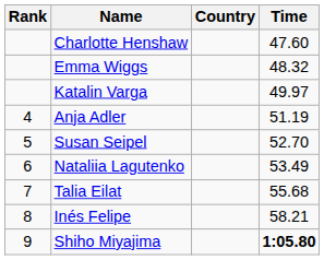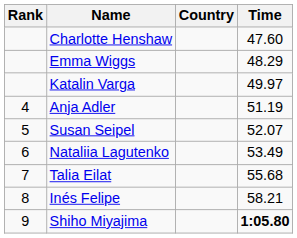 <table class="wikitable" style="text-align:center">
 <tr>
 <th>Rank</th>
 <th>Name</th>
 <th>Country</th>
 <th>Time</th>
 </tr>
 <tr>
 <td></td>
 <td align="left"><a href='#'>Charlotte Henshaw</a></td>
 <td align="left"></td>
 <td>47.60</td>
 </tr>
 <tr>
 <td></td>
 <td align="left"><a href='#'>Emma Wiggs</a></td>
 <td align="left"></td>
-<td>48.32</td>
+<td>48.29</td>
 </tr>
 <tr>
 <td></td>
 <td align="left"><a href='#'>Katalin Varga</a></td>
 <td align="left"></td>
 <td>49.97</td>
 </tr>
 <tr>
 <td>4</td>
 <td align="left"><a href='#'>Anja Adler</a></td>
 <td align="left"></td>
 <td>51.19</td>
 </tr>
 <tr>
 <td>5</td>
 <td align="left"><a href='#'>Susan Seipel</a></td>
 <td align="left"></td>
-<td>52.70</td>
+<td>52.07</td>
 </tr>
 <tr>
 <td>6</td>
 <td align="left"><a href='#'>Nataliia Lagutenko</a></td>
 <td align="left"></td>
 <td>53.49</td>
 </tr>
 <tr>
 <td>7</td>
 <td align="left"><a href='#'>Talia Eilat</a></td>
 <td align="left"></td>
 <td>55.68</td>
 </tr>
 <tr>
 <td>8</td>
 <td align="left"><a href='#'>Inés Felipe</a></td>
 <td align="left"></td>
 <td>58.21</td>
 </tr>
 <tr>
 <td>9</td>
 <td align="left"><a href='#'>Shiho Miyajima</a></td>
 <td align="left"></td>
 <td><strong>1:05.80</strong></td>
 </tr>
 </table>
